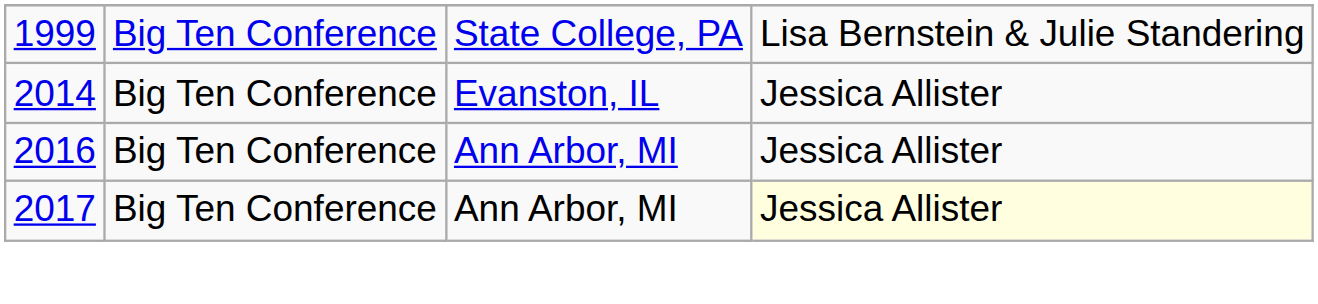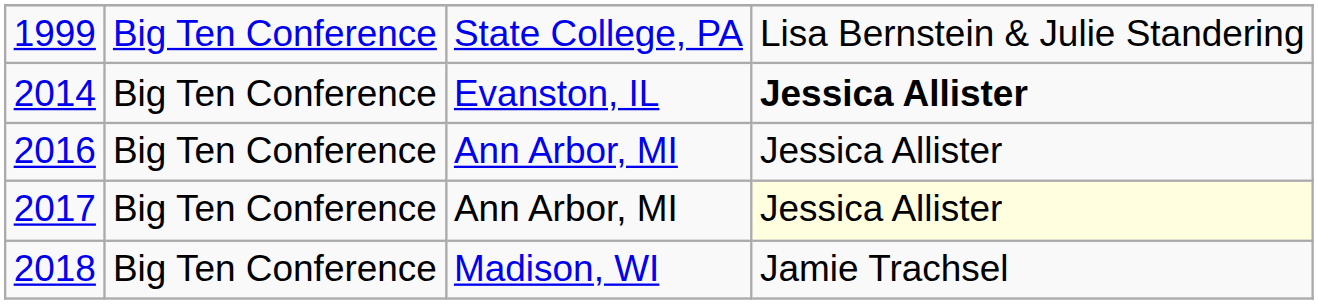 <table class="wikitable">
 <tr>
 </tr>
 <tr>
 <td><a href='#'>1999</a></td>
 <td><a href='#'>Big Ten Conference</a></td>
 <td><a href='#'>State College, PA</a></td>
 <td>Lisa Bernstein & Julie Standering</td>
 </tr>
 <tr>
 <td><a href='#'>2014</a></td>
 <td>Big Ten Conference</td>
 <td><a href='#'>Evanston, IL</a></td>
-<td>Jessica Allister</td>
+<td><strong>Jessica Allister</strong></td>
 </tr>
 <tr>
 <td><a href='#'>2016</a></td>
 <td>Big Ten Conference</td>
 <td><a href='#'>Ann Arbor, MI</a></td>
 <td>Jessica Allister</td>
 </tr>
 <tr>
 <td><a href='#'>2017</a></td>
 <td>Big Ten Conference</td>
 <td>Ann Arbor, MI</td>
 <td style="background: lightyellow;">Jessica Allister</td>
 </tr>
+<tr>
+<td><a href='#'>2018</a></td>
+<td>Big Ten Conference</td>
+<td><a href='#'>Madison, WI</a></td>
+<td>Jamie Trachsel</td>
+</tr>
 </table>
